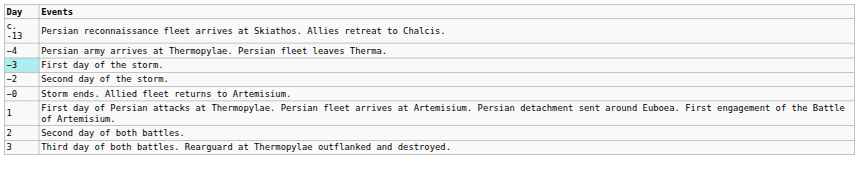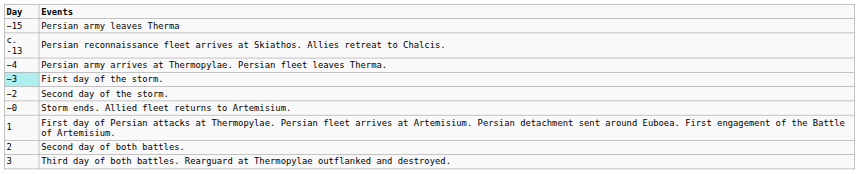 <table class="wikitable">
 <tr>
 <td><strong>Day</strong></td>
 <td><strong>Events</strong></td>
+</tr>
+<tr>
+<td>−15</td>
+<td>Persian army leaves Therma</td>
 </tr>
 <tr>
 <td>c. -13</td>
 <td>Persian reconnaissance fleet arrives at Skiathos. Allies retreat to Chalcis.</td>
 </tr>
 <tr>
 <td>−4</td>
 <td>Persian army arrives at Thermopylae. Persian fleet leaves Therma.</td>
 </tr>
 <tr>
 <td style="background: paleturquoise;">−3</td>
 <td>First day of the storm.</td>
 </tr>
 <tr>
 <td>−2</td>
 <td>Second day of the storm.</td>
 </tr>
 <tr>
 <td>−0</td>
 <td>Storm ends. Allied fleet returns to Artemisium.</td>
 </tr>
 <tr>
 <td>1</td>
 <td>First day of Persian attacks at Thermopylae. Persian fleet arrives at Artemisium. Persian detachment sent around Euboea. First engagement of the Battle of Artemisium.</td>
 </tr>
 <tr>
 <td>2</td>
 <td>Second day of both battles.</td>
 </tr>
 <tr>
 <td>3</td>
 <td>Third day of both battles. Rearguard at Thermopylae outflanked and destroyed.</td>
 </tr>
 </table>
